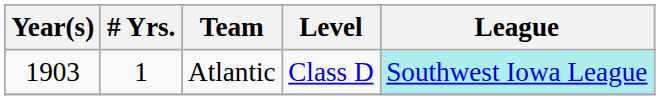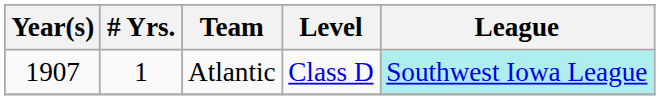 <table class="wikitable" style="text-align:center; font-size: 95%;">
 <tr>
 <th>Year(s)</th>
 <th># Yrs.</th>
 <th>Team</th>
 <th>Level</th>
 <th>League</th>
 </tr>
 <tr>
-<td>1903</td>
+<td>1907</td>
 <td>1</td>
 <td>Atlantic</td>
 <td><a href='#'>Class D</a></td>
 <td style="background: paleturquoise;"><a href='#'>Southwest Iowa League</a></td>
 </tr>
 <tr>
 </tr>
 </table>
